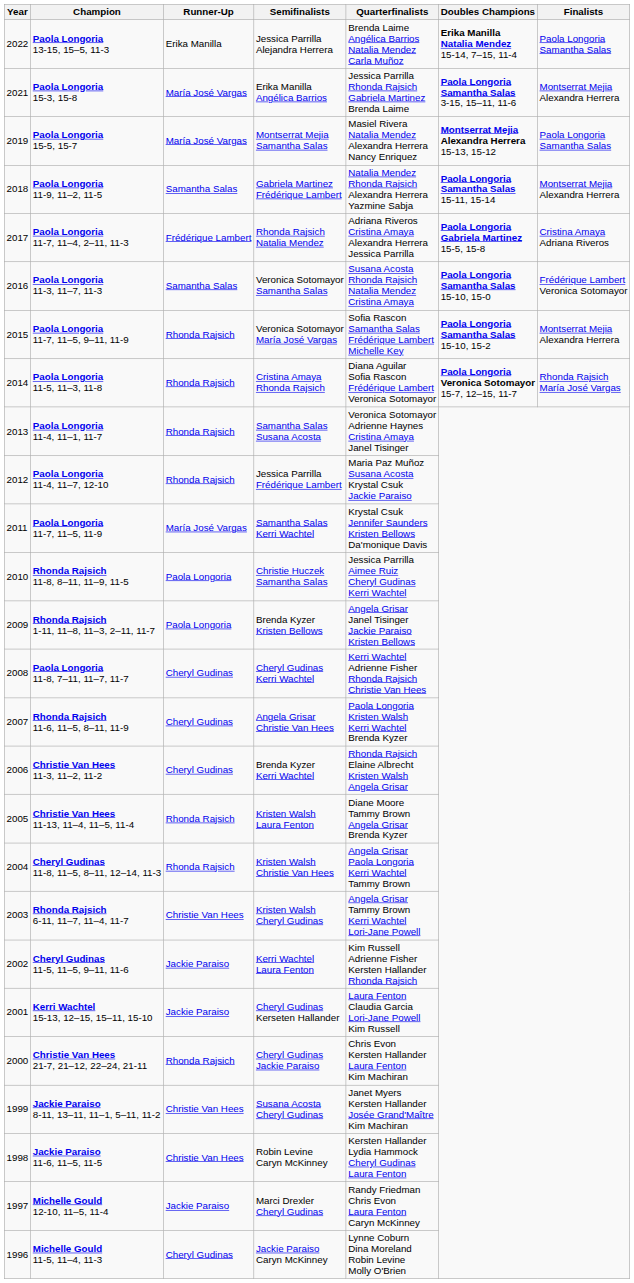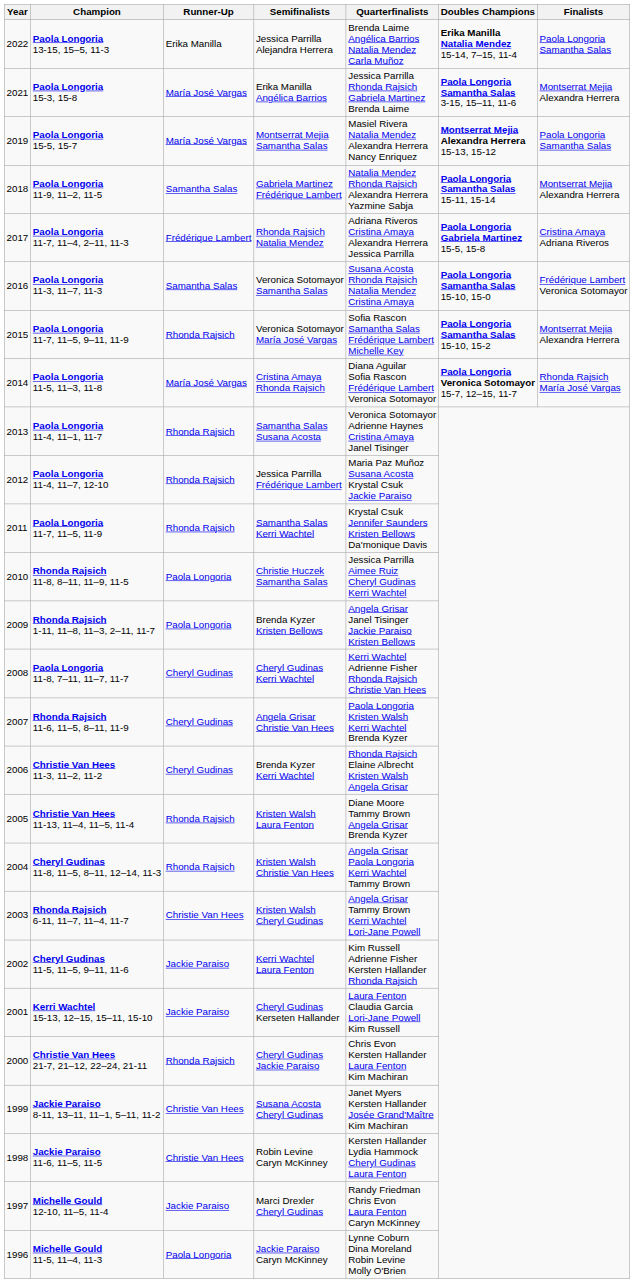 <table class=wikitable>
 <tr>
 <th>Year</th>
 <th>Champion</th>
 <th>Runner-Up</th>
 <th>Semifinalists</th>
 <th>Quarterfinalists</th>
 <th>Doubles Champions</th>
 <th>Finalists</th>
 </tr>
 <tr>
 <td>2022</td>
 <td> <strong><a href='#'>Paola Longoria</a></strong><br>13-15, 15–5, 11-3</td>
 <td> Erika Manilla</td>
 <td> Jessica Parrilla<br> Alejandra Herrera</td>
 <td> Brenda Laime<br> <a href='#'>Angélica Barrios</a><br> <a href='#'>Natalia Mendez</a><br> <a href='#'>Carla Muñoz</a></td>
 <td> <strong>Erika Manilla</strong><br> <strong><a href='#'>Natalia Mendez</a></strong><br>15-14, 7–15, 11-4</td>
 <td> <a href='#'>Paola Longoria</a><br> <a href='#'>Samantha Salas</a></td>
 </tr>
 <tr>
 <td>2021</td>
 <td> <strong><a href='#'>Paola Longoria</a></strong><br>15-3, 15-8</td>
 <td> <a href='#'>María José Vargas</a></td>
 <td> Erika Manilla<br> <a href='#'>Angélica Barrios</a></td>
 <td> Jessica Parrilla<br> <a href='#'>Rhonda Rajsich</a><br> <a href='#'>Gabriela Martinez</a><br> Brenda Laime</td>
 <td> <strong><a href='#'>Paola Longoria</a></strong><br> <strong><a href='#'>Samantha Salas</a></strong><br>3-15, 15–11, 11-6</td>
 <td> <a href='#'>Montserrat Mejia</a><br> Alexandra Herrera</td>
 </tr>
 <tr>
 <td>2019</td>
 <td> <strong><a href='#'>Paola Longoria</a></strong><br>15-5, 15-7</td>
 <td> <a href='#'>María José Vargas</a></td>
 <td> <a href='#'>Montserrat Mejia</a><br> <a href='#'>Samantha Salas</a></td>
 <td> Masiel Rivera<br> <a href='#'>Natalia Mendez</a><br> Alexandra Herrera<br> Nancy Enriquez</td>
 <td> <strong><a href='#'>Montserrat Mejia</a></strong><br> <strong>Alexandra Herrera</strong><br>15-13, 15-12</td>
 <td> <a href='#'>Paola Longoria</a><br> <a href='#'>Samantha Salas</a></td>
 </tr>
 <tr>
 <td>2018</td>
 <td> <strong><a href='#'>Paola Longoria</a></strong><br>11-9, 11–2, 11-5</td>
 <td> <a href='#'>Samantha Salas</a></td>
 <td> <a href='#'>Gabriela Martinez</a><br> <a href='#'>Frédérique Lambert</a></td>
 <td> <a href='#'>Natalia Mendez</a><br> <a href='#'>Rhonda Rajsich</a><br> Alexandra Herrera  <br> Yazmine Sabja</td>
 <td> <strong><a href='#'>Paola Longoria</a></strong><br> <strong><a href='#'>Samantha Salas</a></strong><br>15-11, 15-14</td>
 <td> <a href='#'>Montserrat Mejia</a><br> Alexandra Herrera</td>
 </tr>
 <tr>
 <td>2017</td>
 <td> <strong><a href='#'>Paola Longoria</a></strong><br>11-7, 11–4, 2–11, 11-3</td>
 <td> <a href='#'>Frédérique Lambert</a></td>
 <td> <a href='#'>Rhonda Rajsich</a><br> <a href='#'>Natalia Mendez</a></td>
 <td> Adriana Riveros<br> <a href='#'>Cristina Amaya</a><br> Alexandra Herrera  <br> Jessica Parrilla</td>
 <td> <strong><a href='#'>Paola Longoria</a></strong><br> <strong><a href='#'>Gabriela Martinez</a></strong><br>15-5, 15-8</td>
 <td> <a href='#'>Cristina Amaya</a><br> Adriana Riveros</td>
 </tr>
 <tr>
 <td>2016</td>
 <td> <strong><a href='#'>Paola Longoria</a></strong><br>11-3, 11–7, 11-3</td>
 <td> <a href='#'>Samantha Salas</a></td>
 <td> Veronica Sotomayor<br> <a href='#'>Samantha Salas</a></td>
 <td> <a href='#'>Susana Acosta</a><br> <a href='#'>Rhonda Rajsich</a><br> <a href='#'>Natalia Mendez</a>  <br> <a href='#'>Cristina Amaya</a></td>
 <td> <strong><a href='#'>Paola Longoria</a></strong><br> <strong><a href='#'>Samantha Salas</a></strong><br>15-10, 15-0</td>
 <td> <a href='#'>Frédérique Lambert</a><br> Veronica Sotomayor</td>
 </tr>
 <tr>
 <td>2015</td>
 <td> <strong><a href='#'>Paola Longoria</a></strong><br>11-7, 11–5, 9–11, 11-9</td>
 <td> <a href='#'>Rhonda Rajsich</a></td>
 <td> Veronica Sotomayor<br> <a href='#'>María José Vargas</a></td>
 <td> Sofia Rascon<br> <a href='#'>Samantha Salas</a><br> <a href='#'>Frédérique Lambert</a><br> <a href='#'>Michelle Key</a></td>
 <td> <strong><a href='#'>Paola Longoria</a></strong><br> <strong><a href='#'>Samantha Salas</a></strong><br>15-10, 15-2</td>
 <td> <a href='#'>Montserrat Mejia</a><br> Alexandra Herrera</td>
 </tr>
 <tr>
 <td>2014</td>
 <td> <strong><a href='#'>Paola Longoria</a></strong><br>11-5, 11–3, 11-8</td>
-<td> <a href='#'>Rhonda Rajsich</a></td>
+<td> <a href='#'>María José Vargas</a></td>
 <td> <a href='#'>Cristina Amaya</a><br> <a href='#'>Rhonda Rajsich</a></td>
 <td> Diana Aguilar<br> Sofia Rascon<br> <a href='#'>Frédérique Lambert</a><br> Veronica Sotomayor</td>
 <td> <strong><a href='#'>Paola Longoria</a></strong><br> <strong>Veronica Sotomayor</strong><br>15-7, 12–15, 11-7</td>
 <td> <a href='#'>Rhonda Rajsich</a><br> <a href='#'>María José Vargas</a></td>
 </tr>
 <tr>
 <td>2013</td>
 <td> <strong><a href='#'>Paola Longoria</a></strong><br>11-4, 11–1, 11-7</td>
 <td> <a href='#'>Rhonda Rajsich</a></td>
 <td> <a href='#'>Samantha Salas</a><br> <a href='#'>Susana Acosta</a></td>
 <td> Veronica Sotomayor<br> Adrienne Haynes<br> <a href='#'>Cristina Amaya</a><br> Janel Tisinger</td>
 </tr>
 <tr>
 <td>2012</td>
 <td> <strong><a href='#'>Paola Longoria</a></strong><br>11-4, 11–7, 12-10</td>
 <td> <a href='#'>Rhonda Rajsich</a></td>
 <td> Jessica Parrilla<br> <a href='#'>Frédérique Lambert</a></td>
 <td> Maria Paz Muñoz<br> <a href='#'>Susana Acosta</a><br> Krystal Csuk<br> <a href='#'>Jackie Paraiso</a></td>
 </tr>
 <tr>
 <td>2011</td>
 <td> <strong><a href='#'>Paola Longoria</a></strong><br>11-7, 11–5, 11-9</td>
-<td> <a href='#'>María José Vargas</a></td>
+<td> <a href='#'>Rhonda Rajsich</a></td>
 <td> <a href='#'>Samantha Salas</a><br> <a href='#'>Kerri Wachtel</a><br></td>
 <td> Krystal Csuk<br> <a href='#'>Jennifer Saunders</a><br> <a href='#'>Kristen Bellows</a><br> Da'monique Davis</td>
 </tr>
 <tr>
 <td>2010</td>
 <td> <strong><a href='#'>Rhonda Rajsich</a></strong><br>11-8, 8–11, 11–9, 11-5</td>
 <td> <a href='#'>Paola Longoria</a></td>
 <td> <a href='#'>Christie Huczek</a><br> <a href='#'>Samantha Salas</a></td>
 <td> Jessica Parrilla<br> <a href='#'>Aimee Ruiz</a><br> <a href='#'>Cheryl Gudinas</a><br> <a href='#'>Kerri Wachtel</a></td>
 </tr>
 <tr>
 <td>2009</td>
 <td> <strong><a href='#'>Rhonda Rajsich</a></strong><br>1-11, 11–8, 11–3, 2–11, 11-7</td>
 <td> <a href='#'>Paola Longoria</a></td>
 <td> Brenda Kyzer<br> <a href='#'>Kristen Bellows</a></td>
 <td> <a href='#'>Angela Grisar</a><br> Janel Tisinger<br> <a href='#'>Jackie Paraiso</a><br> <a href='#'>Kristen Bellows</a></td>
 </tr>
 <tr>
 <td>2008</td>
 <td> <strong><a href='#'>Paola Longoria</a></strong><br>11-8, 7–11, 11–7, 11-7</td>
 <td>  <a href='#'>Cheryl Gudinas</a></td>
 <td> <a href='#'>Cheryl Gudinas</a><br> <a href='#'>Kerri Wachtel</a></td>
 <td> <a href='#'>Kerri Wachtel</a><br> Adrienne Fisher<br> <a href='#'>Rhonda Rajsich</a><br> <a href='#'>Christie Van Hees</a></td>
 </tr>
 <tr>
 <td>2007</td>
 <td> <strong><a href='#'>Rhonda Rajsich</a></strong><br>11-6, 11–5, 8–11, 11-9</td>
 <td>  <a href='#'>Cheryl Gudinas</a></td>
 <td> <a href='#'>Angela Grisar</a>    <br> <a href='#'>Christie Van Hees</a></td>
 <td> <a href='#'>Paola Longoria</a><br> <a href='#'>Kristen Walsh</a><br> <a href='#'>Kerri Wachtel</a><br> Brenda Kyzer</td>
 </tr>
 <tr>
 <td>2006</td>
 <td> <strong><a href='#'>Christie Van Hees</a></strong><br>11-3, 11–2, 11-2</td>
 <td>  <a href='#'>Cheryl Gudinas</a></td>
 <td>  Brenda Kyzer <br> <a href='#'>Kerri Wachtel</a></td>
 <td> <a href='#'>Rhonda Rajsich</a><br> Elaine Albrecht<br> <a href='#'>Kristen Walsh</a><br> <a href='#'>Angela Grisar</a></td>
 </tr>
 <tr>
 <td>2005</td>
 <td> <strong><a href='#'>Christie Van Hees</a></strong><br>11-13, 11–4, 11–5, 11-4</td>
 <td>  <a href='#'>Rhonda Rajsich</a></td>
 <td> <a href='#'>Kristen Walsh</a>  <br> <a href='#'>Laura Fenton</a></td>
 <td> Diane Moore <br> Tammy Brown<br> <a href='#'>Angela Grisar</a> <br> Brenda Kyzer</td>
 </tr>
 <tr>
 <td>2004</td>
 <td> <strong><a href='#'>Cheryl Gudinas</a></strong><br>11-8, 11–5, 8–11, 12–14, 11-3</td>
 <td>  <a href='#'>Rhonda Rajsich</a></td>
 <td>  <a href='#'>Kristen Walsh</a>  <br> <a href='#'>Christie Van Hees</a></td>
 <td> <a href='#'>Angela Grisar</a><br> <a href='#'>Paola Longoria</a><br> <a href='#'>Kerri Wachtel</a><br> Tammy Brown</td>
 </tr>
 <tr>
 <td>2003</td>
 <td> <strong><a href='#'>Rhonda Rajsich</a></strong><br>6-11, 11–7, 11–4, 11-7</td>
 <td> <a href='#'>Christie Van Hees</a></td>
 <td>  <a href='#'>Kristen Walsh</a> <br> <a href='#'>Cheryl Gudinas</a></td>
 <td> <a href='#'>Angela Grisar</a> <br> Tammy Brown <br> <a href='#'>Kerri Wachtel</a> <br> <a href='#'>Lori-Jane Powell</a></td>
 </tr>
 <tr>
 <td>2002</td>
 <td> <strong><a href='#'>Cheryl Gudinas</a></strong><br>11-5, 11–5, 9–11, 11-6</td>
 <td> <a href='#'>Jackie Paraiso</a></td>
 <td> <a href='#'>Kerri Wachtel</a>    <br> <a href='#'>Laura Fenton</a></td>
 <td> Kim Russell <br> Adrienne Fisher <br> Kersten Hallander<br> <a href='#'>Rhonda Rajsich</a></td>
 </tr>
 <tr>
 <td>2001</td>
 <td> <strong><a href='#'>Kerri Wachtel</a></strong><br>15-13, 12–15, 15–11, 15-10</td>
 <td> <a href='#'>Jackie Paraiso</a></td>
 <td> <a href='#'>Cheryl Gudinas</a>    <br> Kerseten Hallander</td>
 <td> <a href='#'>Laura Fenton</a> <br> Claudia Garcia <br> <a href='#'>Lori-Jane Powell</a><br> Kim Russell</td>
 </tr>
 <tr>
 <td>2000</td>
 <td> <strong><a href='#'>Christie Van Hees</a></strong><br>21-7, 21–12, 22–24, 21-11</td>
 <td> <a href='#'>Rhonda Rajsich</a></td>
 <td> <a href='#'>Cheryl Gudinas</a>    <br> <a href='#'>Jackie Paraiso</a></td>
 <td> Chris Evon <br> Kersten Hallander <br> <a href='#'>Laura Fenton</a><br> Kim Machiran</td>
 </tr>
 <tr>
 <td>1999</td>
 <td> <strong><a href='#'>Jackie Paraiso</a></strong><br>8-11, 13–11, 11–1, 5–11, 11-2</td>
 <td> <a href='#'>Christie Van Hees</a></td>
 <td> <a href='#'>Susana Acosta</a>    <br> <a href='#'>Cheryl Gudinas</a></td>
 <td> Janet Myers <br> Kersten Hallander <br> <a href='#'>Josée Grand'Maître</a><br> Kim Machiran</td>
 </tr>
 <tr>
 <td>1998</td>
 <td> <strong><a href='#'>Jackie Paraiso</a></strong><br>11-6, 11–5, 11-5</td>
 <td> <a href='#'>Christie Van Hees</a></td>
 <td> Robin Levine <br> Caryn McKinney</td>
 <td> Kersten Hallander    <br> Lydia Hammock<br> <a href='#'>Cheryl Gudinas</a><br> <a href='#'>Laura Fenton</a></td>
 </tr>
 <tr>
 <td>1997</td>
 <td> <strong><a href='#'>Michelle Gould</a></strong><br>12-10, 11–5, 11-4</td>
 <td> <a href='#'>Jackie Paraiso</a></td>
 <td> Marci Drexler    <br> <a href='#'>Cheryl Gudinas</a></td>
 <td> Randy Friedman <br> Chris Evon <br> <a href='#'>Laura Fenton</a><br> Caryn McKinney</td>
 </tr>
 <tr>
 <td>1996</td>
 <td> <strong><a href='#'>Michelle Gould</a></strong><br>11-5, 11–4, 11-3</td>
-<td> <a href='#'>Cheryl Gudinas</a></td>
+<td> <a href='#'>Paola Longoria</a></td>
 <td> <a href='#'>Jackie Paraiso</a>    <br> Caryn McKinney</td>
 <td> Lynne Coburn <br> Dina Moreland <br> Robin Levine<br> Molly O'Brien</td>
 </tr>
 </table>
